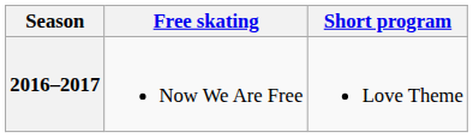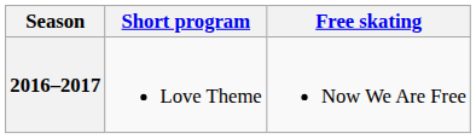 <table class=wikitable style=text-align:center>
 <tr>
 <th>Season</th>
+<th><a href='#'>Short program</a></th>
 <th><a href='#'>Free skating</a></th>
-<th><a href='#'>Short program</a></th>
 </tr>
 <tr>
 <th>2016–2017 <br> </th>
+<td><br><ul><li>Love Theme <br></li></ul></td>
 <td><br><ul><li>Now We Are Free <br></li></ul></td>
-<td><br><ul><li>Love Theme <br></li></ul></td>
 </tr>
 </table>
